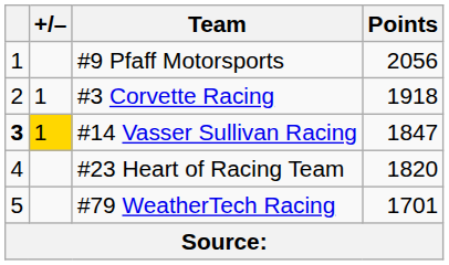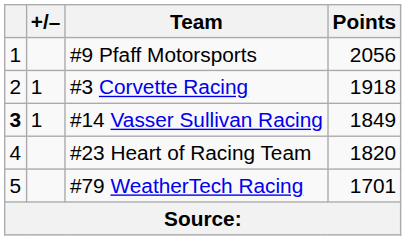 <table class="wikitable" style="font-size: 95%;">
 <tr>
 <th scope="col"></th>
 <th scope="col">+/–</th>
 <th scope="col">Team</th>
 <th scope="col">Points</th>
 </tr>
 <tr>
 <td align=center>1</td>
 <td align="left"></td>
 <td> #9 Pfaff Motorsports</td>
 <td align=right>2056</td>
 </tr>
 <tr>
 <td align=center>2</td>
 <td align="left"> 1</td>
 <td> #3 <a href='#'>Corvette Racing</a></td>
 <td align=right>1918</td>
 </tr>
 <tr>
 <td align=center><strong>3</strong></td>
-<td align="left" style="background: gold;"> 1</td>
+<td align="left"> 1</td>
 <td> #14 <a href='#'>Vasser Sullivan Racing</a></td>
-<td align=right>1847</td>
+<td align=right>1849</td>
 </tr>
 <tr>
 <td align=center>4</td>
 <td align="left"></td>
 <td> #23 Heart of Racing Team</td>
 <td align=right>1820</td>
 </tr>
 <tr>
 <td align=center>5</td>
 <td align="left"></td>
 <td> #79 <a href='#'>WeatherTech Racing</a></td>
 <td align=right>1701</td>
 </tr>
 <tr>
 <th colspan=5>Source:</th>
 </tr>
 </table>
